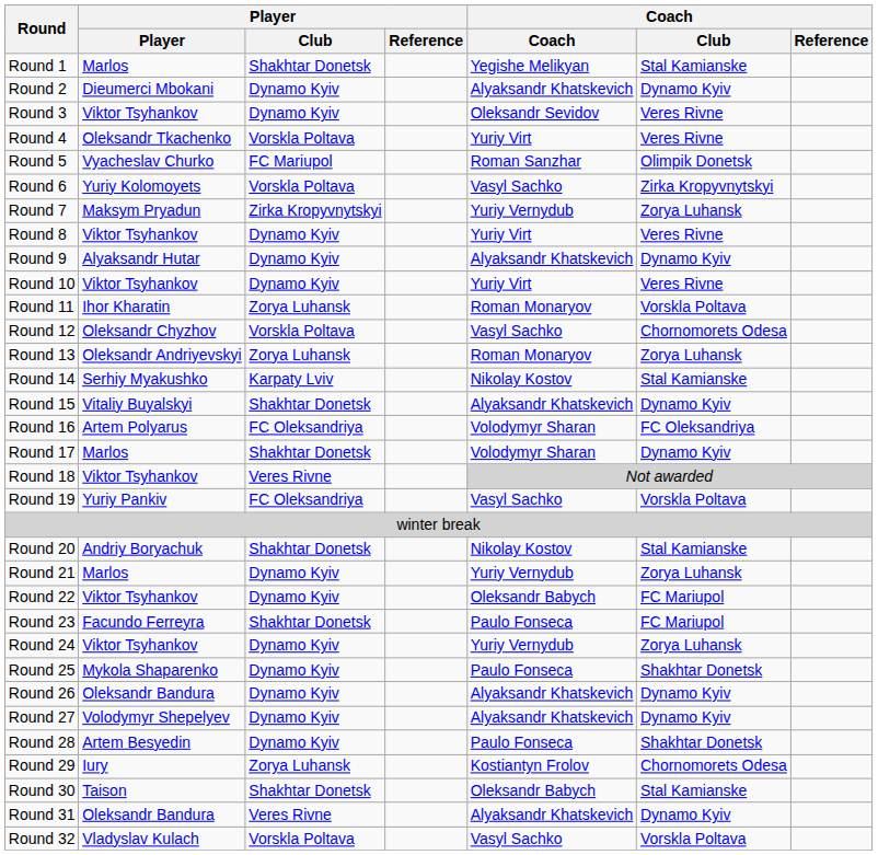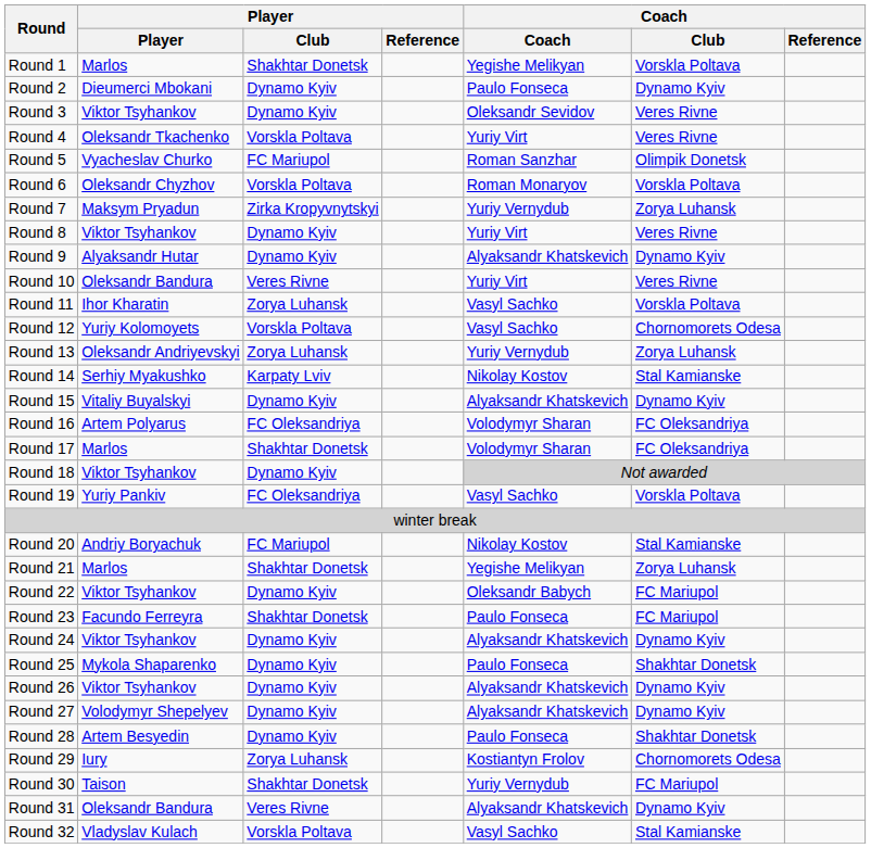 <table class="wikitable collapsible autocollapse" style="text-align:left; font-size:85%">
 <tr>
 <th rowspan="2">Round</th>
 <th colspan="3">Player</th>
 <th colspan="3">Coach</th>
 </tr>
 <tr>
 <th>Player</th>
 <th>Club</th>
 <th>Reference</th>
 <th>Coach</th>
 <th>Club</th>
 <th>Reference</th>
 </tr>
 <tr>
 <td>Round 1</td>
 <td> <a href='#'>Marlos</a></td>
 <td><a href='#'>Shakhtar Donetsk</a></td>
 <td align=center></td>
 <td> <a href='#'>Yegishe Melikyan</a></td>
-<td><a href='#'>Stal Kamianske</a></td>
+<td><a href='#'>Vorskla Poltava</a></td>
 <td align=center></td>
 </tr>
 <tr>
 <td>Round 2</td>
 <td> <a href='#'>Dieumerci Mbokani</a></td>
 <td><a href='#'>Dynamo Kyiv</a></td>
 <td align=center></td>
-<td> <a href='#'>Alyaksandr Khatskevich</a></td>
+<td> <a href='#'>Paulo Fonseca</a></td>
 <td><a href='#'>Dynamo Kyiv</a></td>
 <td align=center></td>
 </tr>
 <tr>
 <td>Round 3</td>
 <td> <a href='#'>Viktor Tsyhankov</a></td>
 <td><a href='#'>Dynamo Kyiv</a></td>
 <td align=center></td>
 <td> <a href='#'>Oleksandr Sevidov</a></td>
 <td><a href='#'>Veres Rivne</a></td>
 <td align=center></td>
 </tr>
 <tr>
 <td>Round 4</td>
 <td> <a href='#'>Oleksandr Tkachenko</a></td>
 <td><a href='#'>Vorskla Poltava</a></td>
 <td align=center></td>
 <td> <a href='#'>Yuriy Virt</a></td>
 <td><a href='#'>Veres Rivne</a></td>
 <td align=center></td>
 </tr>
 <tr>
 <td>Round 5</td>
 <td> <a href='#'>Vyacheslav Churko</a></td>
 <td><a href='#'>FC Mariupol</a></td>
 <td align=center></td>
 <td> <a href='#'>Roman Sanzhar</a></td>
 <td><a href='#'>Olimpik Donetsk</a></td>
 <td align=center></td>
 </tr>
 <tr>
 <td>Round 6</td>
-<td> <a href='#'>Yuriy Kolomoyets</a></td>
+<td> <a href='#'>Oleksandr Chyzhov</a></td>
 <td><a href='#'>Vorskla Poltava</a></td>
 <td align=center></td>
-<td> <a href='#'>Vasyl Sachko</a></td>
-<td><a href='#'>Zirka Kropyvnytskyi</a></td>
+<td> <a href='#'>Roman Monaryov</a></td>
+<td><a href='#'>Vorskla Poltava</a></td>
 <td align=center></td>
 </tr>
 <tr>
 <td>Round 7</td>
 <td> <a href='#'>Maksym Pryadun</a></td>
 <td><a href='#'>Zirka Kropyvnytskyi</a></td>
 <td align=center></td>
 <td> <a href='#'>Yuriy Vernydub</a></td>
 <td><a href='#'>Zorya Luhansk</a></td>
 <td align=center></td>
 </tr>
 <tr>
 <td>Round 8</td>
 <td> <a href='#'>Viktor Tsyhankov</a></td>
 <td><a href='#'>Dynamo Kyiv</a></td>
 <td align=center></td>
 <td> <a href='#'>Yuriy Virt</a></td>
 <td><a href='#'>Veres Rivne</a></td>
 <td align=center></td>
 </tr>
 <tr>
 <td>Round 9</td>
 <td> <a href='#'>Alyaksandr Hutar</a></td>
 <td><a href='#'>Dynamo Kyiv</a></td>
 <td align=center></td>
 <td> <a href='#'>Alyaksandr Khatskevich</a></td>
 <td><a href='#'>Dynamo Kyiv</a></td>
 <td align=center></td>
 </tr>
 <tr>
 <td>Round 10</td>
-<td> <a href='#'>Viktor Tsyhankov</a></td>
-<td><a href='#'>Dynamo Kyiv</a></td>
+<td> <a href='#'>Oleksandr Bandura</a></td>
+<td><a href='#'>Veres Rivne</a></td>
 <td align=center></td>
 <td> <a href='#'>Yuriy Virt</a></td>
 <td><a href='#'>Veres Rivne</a></td>
 <td align=center></td>
 </tr>
 <tr>
 <td>Round 11</td>
 <td> <a href='#'>Ihor Kharatin</a></td>
 <td><a href='#'>Zorya Luhansk</a></td>
 <td align=center></td>
-<td> <a href='#'>Roman Monaryov</a></td>
+<td> <a href='#'>Vasyl Sachko</a></td>
 <td><a href='#'>Vorskla Poltava</a></td>
 <td align=center></td>
 </tr>
 <tr>
 <td>Round 12</td>
-<td> <a href='#'>Oleksandr Chyzhov</a></td>
+<td> <a href='#'>Yuriy Kolomoyets</a></td>
 <td><a href='#'>Vorskla Poltava</a></td>
 <td align=center></td>
 <td> <a href='#'>Vasyl Sachko</a></td>
 <td><a href='#'>Chornomorets Odesa</a></td>
 <td align=center></td>
 </tr>
 <tr>
 <td>Round 13</td>
 <td> <a href='#'>Oleksandr Andriyevskyi</a></td>
 <td><a href='#'>Zorya Luhansk</a></td>
 <td align=center></td>
-<td> <a href='#'>Roman Monaryov</a></td>
+<td> <a href='#'>Yuriy Vernydub</a></td>
 <td><a href='#'>Zorya Luhansk</a></td>
 <td align=center></td>
 </tr>
 <tr>
 <td>Round 14</td>
 <td> <a href='#'>Serhiy Myakushko</a></td>
 <td><a href='#'>Karpaty Lviv</a></td>
 <td align=center></td>
 <td> <a href='#'>Nikolay Kostov</a></td>
 <td><a href='#'>Stal Kamianske</a></td>
 <td align=center></td>
 </tr>
 <tr>
 <td>Round 15</td>
 <td> <a href='#'>Vitaliy Buyalskyi</a></td>
-<td><a href='#'>Shakhtar Donetsk</a></td>
+<td><a href='#'>Dynamo Kyiv</a></td>
 <td align=center></td>
 <td> <a href='#'>Alyaksandr Khatskevich</a></td>
 <td><a href='#'>Dynamo Kyiv</a></td>
 <td align=center></td>
 </tr>
 <tr>
 <td>Round 16</td>
 <td> <a href='#'>Artem Polyarus</a></td>
 <td><a href='#'>FC Oleksandriya</a></td>
 <td align=center></td>
 <td> <a href='#'>Volodymyr Sharan</a></td>
 <td><a href='#'>FC Oleksandriya</a></td>
 <td align=center></td>
 </tr>
 <tr>
 <td>Round 17</td>
 <td> <a href='#'>Marlos</a></td>
 <td><a href='#'>Shakhtar Donetsk</a></td>
 <td align=center></td>
 <td> <a href='#'>Volodymyr Sharan</a></td>
-<td><a href='#'>Dynamo Kyiv</a></td>
+<td><a href='#'>FC Oleksandriya</a></td>
 <td align=center></td>
 </tr>
 <tr>
 <td>Round 18</td>
 <td> <a href='#'>Viktor Tsyhankov</a></td>
-<td><a href='#'>Veres Rivne</a></td>
+<td><a href='#'>Dynamo Kyiv</a></td>
 <td align=center></td>
 <td colspan=3 align=center bgcolor=lightgrey><em>Not awarded</em></td>
 </tr>
 <tr>
 <td>Round 19</td>
 <td> <a href='#'>Yuriy Pankiv</a></td>
 <td><a href='#'>FC Oleksandriya</a></td>
 <td align=center></td>
 <td> <a href='#'>Vasyl Sachko</a></td>
 <td><a href='#'>Vorskla Poltava</a></td>
 <td align=center></td>
 </tr>
 <tr>
 <td colspan=7 align=center bgcolor=lightgrey>winter break</td>
 </tr>
 <tr>
 <td>Round 20</td>
 <td> <a href='#'>Andriy Boryachuk</a></td>
-<td><a href='#'>Shakhtar Donetsk</a></td>
+<td><a href='#'>FC Mariupol</a></td>
 <td align=center></td>
 <td> <a href='#'>Nikolay Kostov</a></td>
 <td><a href='#'>Stal Kamianske</a></td>
 <td align=center></td>
 </tr>
 <tr>
 <td>Round 21</td>
 <td> <a href='#'>Marlos</a></td>
-<td><a href='#'>Dynamo Kyiv</a></td>
+<td><a href='#'>Shakhtar Donetsk</a></td>
 <td align=center></td>
-<td> <a href='#'>Yuriy Vernydub</a></td>
+<td> <a href='#'>Yegishe Melikyan</a></td>
 <td><a href='#'>Zorya Luhansk</a></td>
 <td align=center></td>
 </tr>
 <tr>
 <td>Round 22</td>
 <td> <a href='#'>Viktor Tsyhankov</a></td>
 <td><a href='#'>Dynamo Kyiv</a></td>
 <td align=center></td>
 <td> <a href='#'>Oleksandr Babych</a></td>
 <td><a href='#'>FC Mariupol</a></td>
 <td align=center></td>
 </tr>
 <tr>
 <td>Round 23</td>
 <td> <a href='#'>Facundo Ferreyra</a></td>
 <td><a href='#'>Shakhtar Donetsk</a></td>
 <td align=center></td>
 <td> <a href='#'>Paulo Fonseca</a></td>
 <td><a href='#'>FC Mariupol</a></td>
 <td align=center></td>
 </tr>
 <tr>
 <td>Round 24</td>
 <td> <a href='#'>Viktor Tsyhankov</a></td>
 <td><a href='#'>Dynamo Kyiv</a></td>
 <td align=center></td>
-<td> <a href='#'>Yuriy Vernydub</a></td>
-<td><a href='#'>Zorya Luhansk</a></td>
+<td> <a href='#'>Alyaksandr Khatskevich</a></td>
+<td><a href='#'>Dynamo Kyiv</a></td>
 <td align=center></td>
 </tr>
 <tr>
 <td>Round 25</td>
 <td> <a href='#'>Mykola Shaparenko</a></td>
 <td><a href='#'>Dynamo Kyiv</a></td>
 <td align=center></td>
 <td> <a href='#'>Paulo Fonseca</a></td>
 <td><a href='#'>Shakhtar Donetsk</a></td>
 <td align=center></td>
 </tr>
 <tr>
 <td>Round 26</td>
-<td> <a href='#'>Oleksandr Bandura</a></td>
+<td> <a href='#'>Viktor Tsyhankov</a></td>
 <td><a href='#'>Dynamo Kyiv</a></td>
 <td align=center></td>
 <td> <a href='#'>Alyaksandr Khatskevich</a></td>
 <td><a href='#'>Dynamo Kyiv</a></td>
 <td align=center></td>
 </tr>
 <tr>
 <td>Round 27</td>
 <td> <a href='#'>Volodymyr Shepelyev</a></td>
 <td><a href='#'>Dynamo Kyiv</a></td>
 <td align=center></td>
 <td> <a href='#'>Alyaksandr Khatskevich</a></td>
 <td><a href='#'>Dynamo Kyiv</a></td>
 <td align=center></td>
 </tr>
 <tr>
 <td>Round 28</td>
 <td> <a href='#'>Artem Besyedin</a></td>
 <td><a href='#'>Dynamo Kyiv</a></td>
 <td align=center></td>
 <td> <a href='#'>Paulo Fonseca</a></td>
 <td><a href='#'>Shakhtar Donetsk</a></td>
 <td align=center></td>
 </tr>
 <tr>
 <td>Round 29</td>
 <td> <a href='#'>Iury</a></td>
 <td><a href='#'>Zorya Luhansk</a></td>
 <td align=center></td>
 <td> <a href='#'>Kostiantyn Frolov</a></td>
 <td><a href='#'>Chornomorets Odesa</a></td>
 <td align=center></td>
 </tr>
 <tr>
 <td>Round 30</td>
 <td> <a href='#'>Taison</a></td>
 <td><a href='#'>Shakhtar Donetsk</a></td>
 <td align=center></td>
-<td> <a href='#'>Oleksandr Babych</a></td>
-<td><a href='#'>Stal Kamianske</a></td>
+<td> <a href='#'>Yuriy Vernydub</a></td>
+<td><a href='#'>FC Mariupol</a></td>
 <td align=center></td>
 </tr>
 <tr>
 <td>Round 31</td>
 <td> <a href='#'>Oleksandr Bandura</a></td>
 <td><a href='#'>Veres Rivne</a></td>
 <td align=center></td>
 <td> <a href='#'>Alyaksandr Khatskevich</a></td>
 <td><a href='#'>Dynamo Kyiv</a></td>
 <td align=center></td>
 </tr>
 <tr>
 <td>Round 32</td>
 <td> <a href='#'>Vladyslav Kulach</a></td>
 <td><a href='#'>Vorskla Poltava</a></td>
 <td align=center></td>
 <td> <a href='#'>Vasyl Sachko</a></td>
-<td><a href='#'>Vorskla Poltava</a></td>
+<td><a href='#'>Stal Kamianske</a></td>
 <td align=center></td>
 </tr>
 <tr>
 </tr>
 </table>
